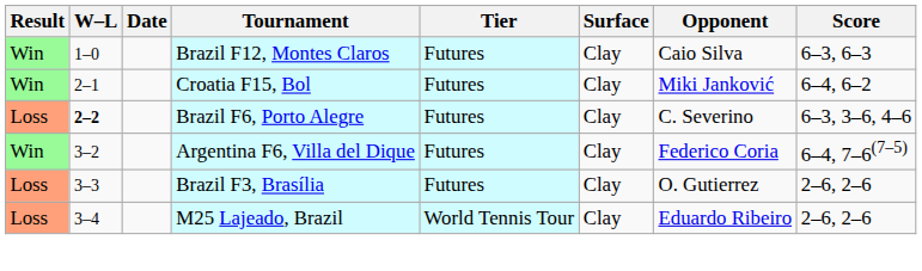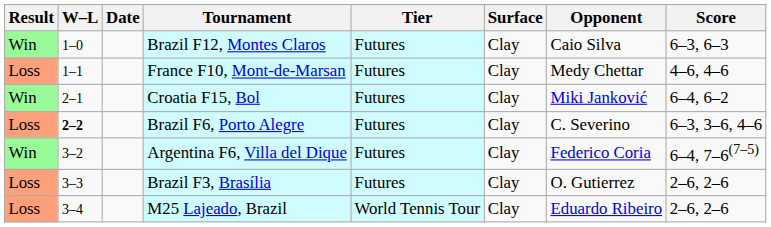 <table class="sortable wikitable">
 <tr>
 <th>Result</th>
 <th class="unsortable">W–L</th>
 <th>Date</th>
 <th>Tournament</th>
 <th>Tier</th>
 <th>Surface</th>
 <th>Opponent</th>
 <th class="unsortable">Score</th>
 </tr>
 <tr>
 <td bgcolor=#98FB98>Win</td>
 <td><small>1–0</small></td>
 <td></td>
 <td style="background:#cffcff;">Brazil F12, <a href='#'>Montes Claros</a></td>
 <td style="background:#cffcff;">Futures</td>
 <td>Clay</td>
 <td> Caio Silva</td>
 <td>6–3, 6–3</td>
+</tr>
+<tr>
+<td bgcolor=#FFA07A>Loss</td>
+<td><small>1–1</small></td>
+<td></td>
+<td style="background:#cffcff;">France F10, <a href='#'>Mont-de-Marsan</a></td>
+<td style="background:#cffcff;">Futures</td>
+<td>Clay</td>
+<td> Medy Chettar</td>
+<td>4–6, 4–6</td>
 </tr>
 <tr>
 <td bgcolor=#98FB98>Win</td>
 <td><small>2–1</small></td>
 <td></td>
 <td style="background:#cffcff;">Croatia F15, <a href='#'>Bol</a></td>
 <td style="background:#cffcff;">Futures</td>
 <td>Clay</td>
 <td> <a href='#'>Miki Janković</a></td>
 <td>6–4, 6–2</td>
 </tr>
 <tr>
 <td bgcolor=#FFA07A>Loss</td>
 <td><strong><small>2–2</small></strong></td>
 <td></td>
 <td style="background:#cffcff;">Brazil F6, <a href='#'>Porto Alegre</a></td>
 <td style="background:#cffcff;">Futures</td>
 <td>Clay</td>
 <td> C. Severino</td>
 <td>6–3, 3–6, 4–6</td>
 </tr>
 <tr>
 <td bgcolor=#98FB98>Win</td>
 <td><small>3–2</small></td>
 <td></td>
 <td style="background:#cffcff;">Argentina F6, <a href='#'>Villa del Dique</a></td>
 <td style="background:#cffcff;">Futures</td>
 <td>Clay</td>
 <td> <a href='#'>Federico Coria</a></td>
 <td>6–4, 7–6<sup>(7–5)</sup></td>
 </tr>
 <tr>
 <td bgcolor=#FFA07A>Loss</td>
 <td><small>3–3</small></td>
 <td></td>
 <td style="background:#cffcff;">Brazil F3, <a href='#'>Brasília</a></td>
 <td style="background:#cffcff;">Futures</td>
 <td>Clay</td>
 <td> O. Gutierrez</td>
 <td>2–6, 2–6</td>
 </tr>
 <tr>
 <td bgcolor=#FFA07A>Loss</td>
 <td><small>3–4</small></td>
 <td></td>
 <td style="background:#cffcff;">M25 <a href='#'>Lajeado</a>, Brazil</td>
 <td style="background:#cffcff;">World Tennis Tour</td>
 <td>Clay</td>
 <td> <a href='#'>Eduardo Ribeiro</a></td>
 <td>2–6, 2–6</td>
 </tr>
 </table>
